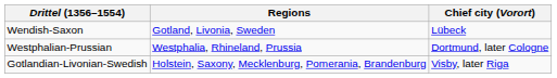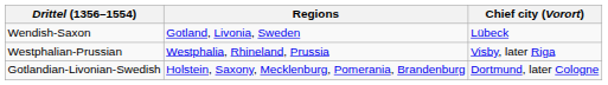 <table class="wikitable floatleft">
 <tr>
 <th><em>Drittel</em> (1356–1554)</th>
 <th>Regions</th>
 <th>Chief city (<em>Vorort</em>)</th>
 </tr>
 <tr>
 <td>Wendish-Saxon</td>
 <td><a href='#'>Gotland</a>, <a href='#'>Livonia</a>, <a href='#'>Sweden</a></td>
 <td><a href='#'>Lübeck</a></td>
 </tr>
 <tr>
 <td>Westphalian-Prussian</td>
 <td><a href='#'>Westphalia</a>, <a href='#'>Rhineland</a>, <a href='#'>Prussia</a></td>
-<td><a href='#'>Dortmund</a>, later <a href='#'>Cologne</a></td>
+<td><a href='#'>Visby</a>, later <a href='#'>Riga</a></td>
 </tr>
 <tr>
 <td>Gotlandian-Livonian-Swedish</td>
 <td><a href='#'>Holstein</a>, <a href='#'>Saxony</a>, <a href='#'>Mecklenburg</a>, <a href='#'>Pomerania</a>, <a href='#'>Brandenburg</a></td>
-<td><a href='#'>Visby</a>, later <a href='#'>Riga</a></td>
+<td><a href='#'>Dortmund</a>, later <a href='#'>Cologne</a></td>
 </tr>
 </table>
